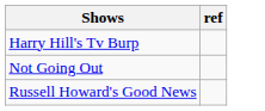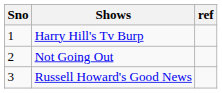 <table class="wikitable">
 <tr>
+<th>Sno</th>
 <th>Shows</th>
 <th>ref</th>
 </tr>
 <tr>
+<td>1</td>
 <td><a href='#'>Harry Hill's Tv Burp</a></td>
 <td></td>
 </tr>
 <tr>
+<td>2</td>
 <td><a href='#'>Not Going Out</a></td>
 <td></td>
 </tr>
 <tr>
+<td>3</td>
 <td><a href='#'>Russell Howard's Good News</a></td>
 <td></td>
 </tr>
 </table>
